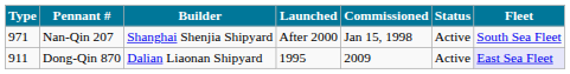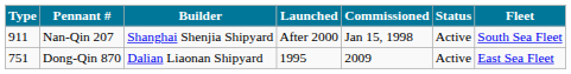 <table class="wikitable">
 <tr>
 <th style="background:#079;color:#fff;">Type</th>
 <th style="background:#079;color:#fff;">Pennant #</th>
 <th style="background:#079;color:#fff;">Builder</th>
 <th style="background:#079;color:#fff;">Launched</th>
 <th style="background:#079;color:#fff;">Commissioned</th>
 <th style="background:#079;color:#fff;">Status</th>
 <th style="background:#079;color:#fff;">Fleet</th>
 </tr>
 <tr>
-<td>971</td>
+<td>911</td>
 <td>Nan-Qin 207</td>
 <td><a href='#'>Shanghai</a> Shenjia Shipyard</td>
 <td>After 2000</td>
 <td>Jan 15, 1998</td>
 <td>Active</td>
 <td><a href='#'>South Sea Fleet</a></td>
 </tr>
 <tr>
-<td>911</td>
+<td>751</td>
 <td>Dong-Qin 870</td>
 <td><a href='#'>Dalian</a> Liaonan Shipyard</td>
 <td>1995</td>
 <td>2009</td>
 <td>Active</td>
-<td style="background: lavender;"><a href='#'>East Sea Fleet</a></td>
+<td><a href='#'>East Sea Fleet</a></td>
 </tr>
 </table>
